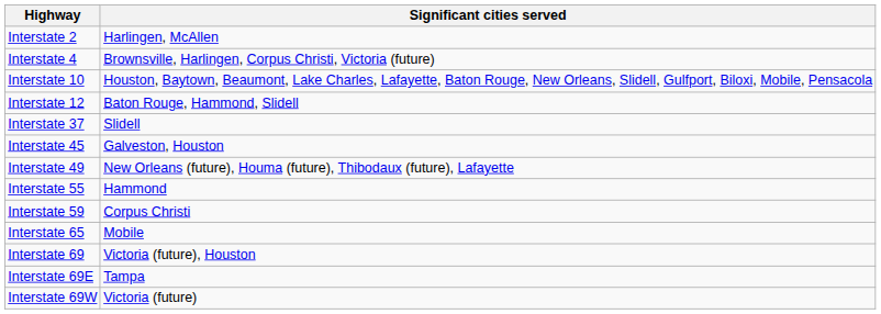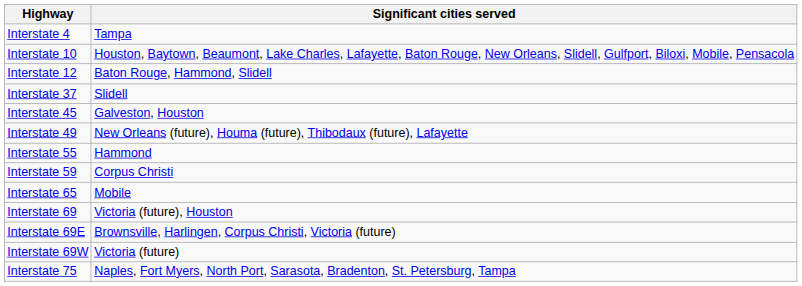 <table class="wikitable">
 <tr>
 <th>Highway</th>
 <th>Significant cities served</th>
 </tr>
 <tr>
-<td> <a href='#'>Interstate 2</a></td>
-<td><a href='#'>Harlingen</a>, <a href='#'>McAllen</a></td>
-</tr>
-<tr>
 <td> <a href='#'>Interstate 4</a></td>
-<td><a href='#'>Brownsville</a>, <a href='#'>Harlingen</a>, <a href='#'>Corpus Christi</a>, <a href='#'>Victoria</a> (future)</td>
+<td><a href='#'>Tampa</a></td>
 </tr>
 <tr>
 <td> <a href='#'>Interstate 10</a></td>
 <td><a href='#'>Houston</a>, <a href='#'>Baytown</a>, <a href='#'>Beaumont</a>, <a href='#'>Lake Charles</a>, <a href='#'>Lafayette</a>, <a href='#'>Baton Rouge</a>,  <a href='#'>New Orleans</a>, <a href='#'>Slidell</a>, <a href='#'>Gulfport</a>, <a href='#'>Biloxi</a>, <a href='#'>Mobile</a>, <a href='#'>Pensacola</a></td>
 </tr>
 <tr>
 <td> <a href='#'>Interstate 12</a></td>
 <td><a href='#'>Baton Rouge</a>, <a href='#'>Hammond</a>, <a href='#'>Slidell</a></td>
 </tr>
 <tr>
 <td> <a href='#'>Interstate 37</a></td>
 <td><a href='#'>Slidell</a></td>
 </tr>
 <tr>
 <td> <a href='#'>Interstate 45</a></td>
 <td><a href='#'>Galveston</a>, <a href='#'>Houston</a></td>
 </tr>
 <tr>
 <td> <a href='#'>Interstate 49</a></td>
 <td><a href='#'>New Orleans</a> (future), <a href='#'>Houma</a> (future), <a href='#'>Thibodaux</a> (future), <a href='#'>Lafayette</a></td>
 </tr>
 <tr>
 <td> <a href='#'>Interstate 55</a></td>
 <td><a href='#'>Hammond</a></td>
 </tr>
 <tr>
 <td> <a href='#'>Interstate 59</a></td>
 <td><a href='#'>Corpus Christi</a></td>
 </tr>
 <tr>
 <td> <a href='#'>Interstate 65</a></td>
 <td><a href='#'>Mobile</a></td>
 </tr>
 <tr>
 <td> <a href='#'>Interstate 69</a></td>
 <td><a href='#'>Victoria</a> (future), <a href='#'>Houston</a></td>
 </tr>
 <tr>
 <td> <a href='#'>Interstate 69E</a></td>
-<td><a href='#'>Tampa</a></td>
+<td><a href='#'>Brownsville</a>, <a href='#'>Harlingen</a>, <a href='#'>Corpus Christi</a>, <a href='#'>Victoria</a> (future)</td>
 </tr>
 <tr>
 <td> <a href='#'>Interstate 69W</a></td>
 <td><a href='#'>Victoria</a> (future)</td>
 </tr>
+<tr>
+<td> <a href='#'>Interstate 75</a></td>
+<td><a href='#'>Naples</a>, <a href='#'>Fort Myers</a>, <a href='#'>North Port</a>, <a href='#'>Sarasota</a>, <a href='#'>Bradenton</a>, <a href='#'>St. Petersburg</a>, <a href='#'>Tampa</a></td>
+</tr>
 </table>
